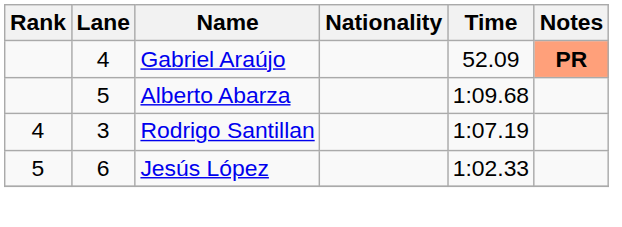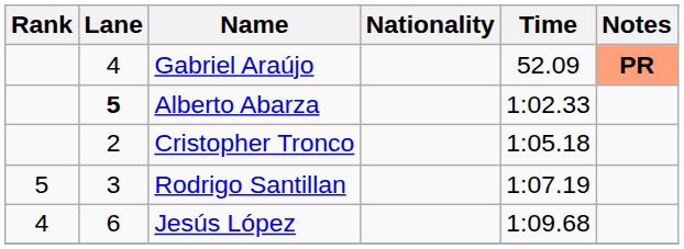 <table class="wikitable sortable" style="text-align:center">
 <tr>
 <th>Rank</th>
 <th>Lane</th>
 <th>Name</th>
 <th>Nationality</th>
 <th>Time</th>
 <th>Notes</th>
 </tr>
 <tr>
 <td></td>
 <td>4</td>
 <td align="left"><a href='#'>Gabriel Araújo</a></td>
 <td align=left></td>
 <td>52.09</td>
 <td style="background: lightsalmon;"><strong>PR</strong></td>
 </tr>
 <tr>
 <td></td>
-<td>5</td>
+<td><strong>5</strong></td>
 <td align="left"><a href='#'>Alberto Abarza</a></td>
 <td align=left></td>
-<td>1:09.68</td>
+<td>1:02.33</td>
 <td></td>
 </tr>
 <tr>
-<td>4</td>
+<td></td>
+<td>2</td>
+<td align="left"><a href='#'>Cristopher Tronco</a></td>
+<td align=left></td>
+<td>1:05.18</td>
+<td></td>
+</tr>
+<tr>
+<td>5</td>
 <td>3</td>
 <td align="left"><a href='#'>Rodrigo Santillan</a></td>
 <td align=left></td>
 <td>1:07.19</td>
 <td></td>
 </tr>
 <tr>
-<td>5</td>
+<td>4</td>
 <td>6</td>
 <td align="left"><a href='#'>Jesús López</a></td>
 <td align=left></td>
-<td>1:02.33</td>
+<td>1:09.68</td>
 <td></td>
 </tr>
 <tr>
 </tr>
 </table>
